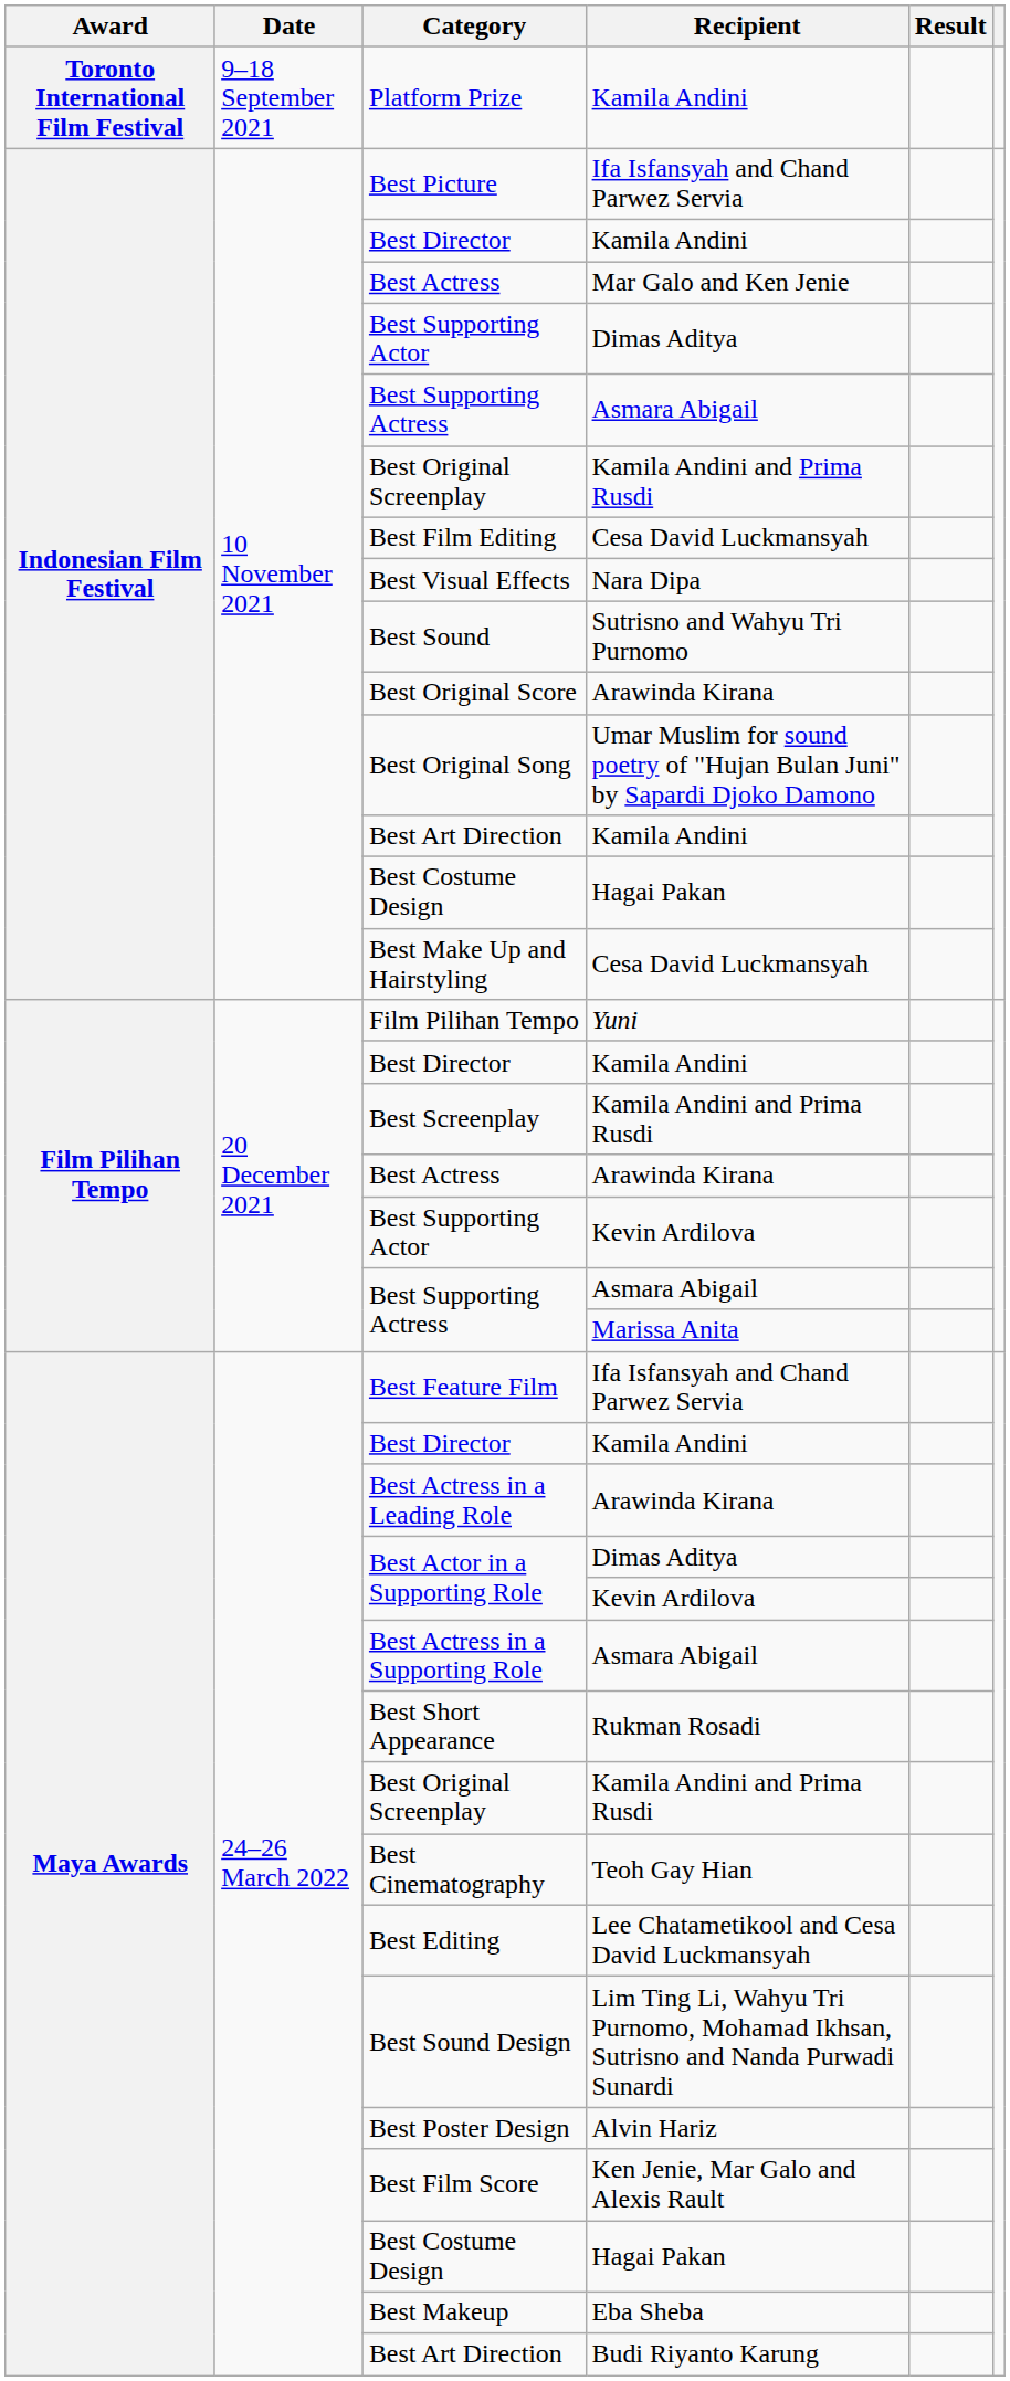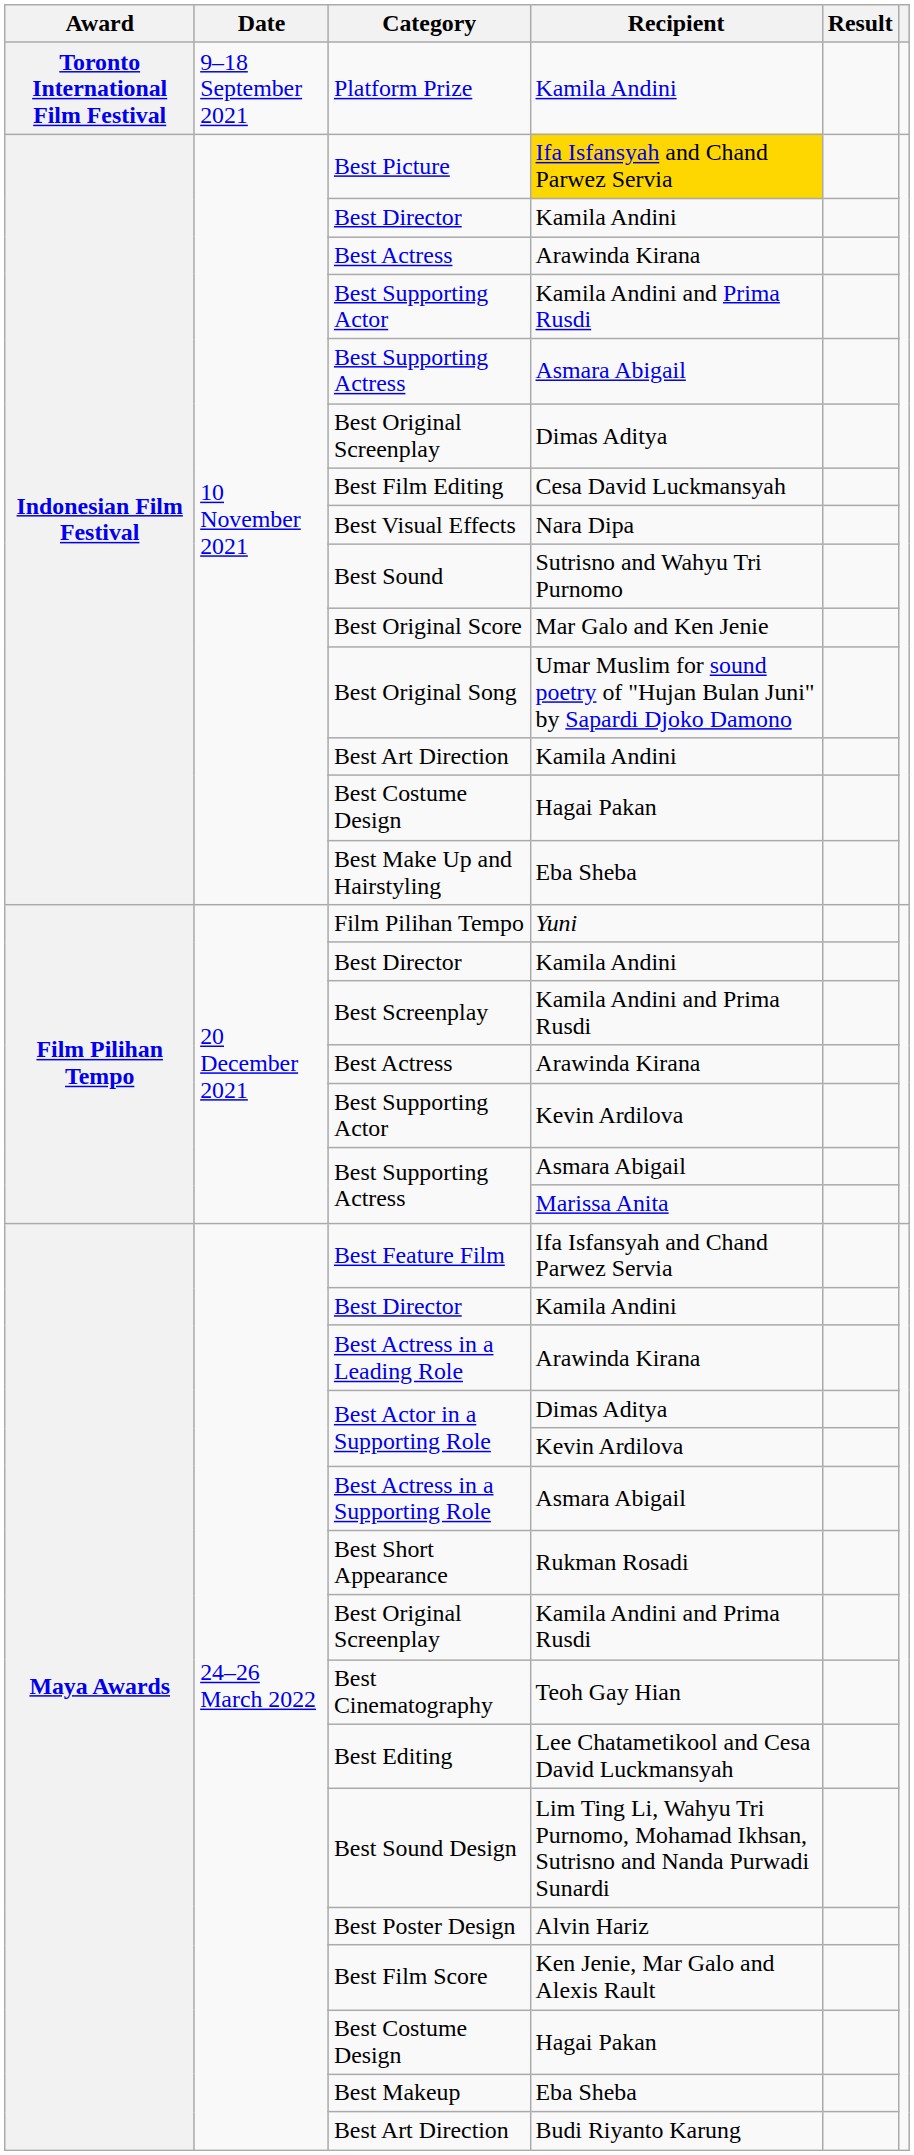 <table class="wikitable sortable plainrowheaders">
 <tr>
 <th>Award</th>
 <th>Date</th>
 <th>Category</th>
 <th>Recipient</th>
 <th>Result</th>
 <th></th>
 </tr>
 <tr>
 <th scope="row"><a href='#'>Toronto International Film Festival</a></th>
 <td><a href='#'>9–18 September 2021</a></td>
 <td><a href='#'>Platform Prize</a></td>
 <td><a href='#'>Kamila Andini</a></td>
 <td></td>
 <td align="center"></td>
 </tr>
 <tr>
 <th scope="row" rowspan="14"><a href='#'>Indonesian Film Festival</a></th>
 <td rowspan="14"><a href='#'>10 November 2021</a></td>
 <td><a href='#'>Best Picture</a></td>
-<td><a href='#'>Ifa Isfansyah</a> and Chand Parwez Servia</td>
+<td style="background: gold;"><a href='#'>Ifa Isfansyah</a> and Chand Parwez Servia</td>
 <td></td>
 <td rowspan="14" align="center"></td>
 </tr>
 <tr>
 <td><a href='#'>Best Director</a></td>
 <td>Kamila Andini</td>
 <td></td>
 </tr>
 <tr>
 <td><a href='#'>Best Actress</a></td>
-<td>Mar Galo and Ken Jenie</td>
+<td>Arawinda Kirana</td>
 <td></td>
 </tr>
 <tr>
 <td><a href='#'>Best Supporting Actor</a></td>
-<td>Dimas Aditya</td>
+<td>Kamila Andini and <a href='#'>Prima Rusdi</a></td>
 <td></td>
 </tr>
 <tr>
 <td><a href='#'>Best Supporting Actress</a></td>
 <td><a href='#'>Asmara Abigail</a></td>
 <td></td>
 </tr>
 <tr>
 <td>Best Original Screenplay</td>
-<td>Kamila Andini and <a href='#'>Prima Rusdi</a></td>
+<td>Dimas Aditya</td>
 <td></td>
 </tr>
 <tr>
 <td>Best Film Editing</td>
 <td>Cesa David Luckmansyah</td>
 <td></td>
 </tr>
 <tr>
 <td>Best Visual Effects</td>
 <td>Nara Dipa</td>
 <td></td>
 </tr>
 <tr>
 <td>Best Sound</td>
 <td>Sutrisno and Wahyu Tri Purnomo</td>
 <td></td>
 </tr>
 <tr>
 <td>Best Original Score</td>
-<td>Arawinda Kirana</td>
+<td>Mar Galo and Ken Jenie</td>
 <td></td>
 </tr>
 <tr>
 <td>Best Original Song</td>
 <td>Umar Muslim for <a href='#'>sound poetry</a> of "Hujan Bulan Juni" by <a href='#'>Sapardi Djoko Damono</a></td>
 <td></td>
 </tr>
 <tr>
 <td>Best Art Direction</td>
 <td>Kamila Andini</td>
 <td></td>
 </tr>
 <tr>
 <td>Best Costume Design</td>
 <td>Hagai Pakan</td>
 <td></td>
 </tr>
 <tr>
 <td>Best Make Up and Hairstyling</td>
-<td>Cesa David Luckmansyah</td>
+<td>Eba Sheba</td>
 <td></td>
 </tr>
 <tr>
 <th scope="row" rowspan="7"><a href='#'>Film Pilihan Tempo</a></th>
 <td rowspan="7"><a href='#'>20 December 2021</a></td>
 <td>Film Pilihan Tempo</td>
 <td><em>Yuni</em></td>
 <td></td>
 <td align="center" rowspan="7"></td>
 </tr>
 <tr>
 <td>Best Director</td>
 <td>Kamila Andini</td>
 <td></td>
 </tr>
 <tr>
 <td>Best Screenplay</td>
 <td>Kamila Andini and Prima Rusdi</td>
 <td></td>
 </tr>
 <tr>
 <td>Best Actress</td>
 <td>Arawinda Kirana</td>
 <td></td>
 </tr>
 <tr>
 <td>Best Supporting Actor</td>
 <td>Kevin Ardilova</td>
 <td></td>
 </tr>
 <tr>
 <td rowspan="2">Best Supporting Actress</td>
 <td>Asmara Abigail</td>
 <td></td>
 </tr>
 <tr>
 <td><a href='#'>Marissa Anita</a></td>
 <td></td>
 </tr>
 <tr>
 <th scope="row" rowspan="16"><a href='#'>Maya Awards</a></th>
 <td rowspan="16"><a href='#'>24–26 March 2022</a></td>
 <td><a href='#'>Best Feature Film</a></td>
 <td>Ifa Isfansyah and Chand Parwez Servia</td>
 <td></td>
 <td rowspan="16" align="center"></td>
 </tr>
 <tr>
 <td><a href='#'>Best Director</a></td>
 <td>Kamila Andini</td>
 <td></td>
 </tr>
 <tr>
 <td><a href='#'>Best Actress in a Leading Role</a></td>
 <td>Arawinda Kirana</td>
 <td></td>
 </tr>
 <tr>
 <td rowspan="2"><a href='#'>Best Actor in a Supporting Role</a></td>
 <td>Dimas Aditya</td>
 <td></td>
 </tr>
 <tr>
 <td>Kevin Ardilova</td>
 <td></td>
 </tr>
 <tr>
 <td><a href='#'>Best Actress in a Supporting Role</a></td>
 <td>Asmara Abigail</td>
 <td></td>
 </tr>
 <tr>
 <td>Best Short Appearance</td>
 <td>Rukman Rosadi</td>
 <td></td>
 </tr>
 <tr>
 <td>Best Original Screenplay</td>
 <td>Kamila Andini and Prima Rusdi</td>
 <td></td>
 </tr>
 <tr>
 <td>Best Cinematography</td>
 <td>Teoh Gay Hian</td>
 <td></td>
 </tr>
 <tr>
 <td>Best Editing</td>
 <td>Lee Chatametikool and Cesa David Luckmansyah</td>
 <td></td>
 </tr>
 <tr>
 <td>Best Sound Design</td>
 <td>Lim Ting Li, Wahyu Tri Purnomo, Mohamad Ikhsan, Sutrisno and Nanda Purwadi Sunardi</td>
 <td></td>
 </tr>
 <tr>
 <td>Best Poster Design</td>
 <td>Alvin Hariz</td>
 <td></td>
 </tr>
 <tr>
 <td>Best Film Score</td>
 <td>Ken Jenie, Mar Galo and Alexis Rault</td>
 <td></td>
 </tr>
 <tr>
 <td>Best Costume Design</td>
 <td>Hagai Pakan</td>
 <td></td>
 </tr>
 <tr>
 <td>Best Makeup</td>
 <td>Eba Sheba</td>
 <td></td>
 </tr>
 <tr>
 <td>Best Art Direction</td>
 <td>Budi Riyanto Karung</td>
 <td></td>
 </tr>
 </table>
